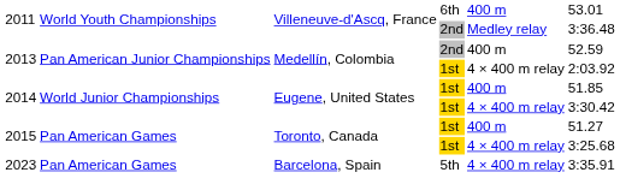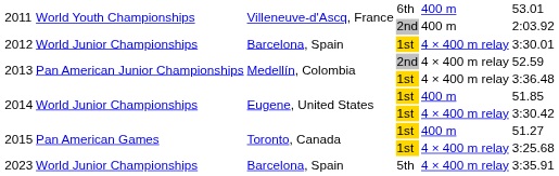 <table>
 <tr>
 <td rowspan=2>2011</td>
 <td rowspan=2><a href='#'>World Youth Championships</a></td>
 <td rowspan=2><a href='#'>Villeneuve-d'Ascq</a>, France</td>
 <td>6th</td>
 <td><a href='#'>400 m</a></td>
 <td>53.01</td>
 </tr>
 <tr>
 <td bgcolor=silver>2nd</td>
-<td><a href='#'>Medley relay</a></td>
-<td>3:36.48</td>
+<td>400 m</td>
+<td>2:03.92</td>
+</tr>
+<tr>
+<td>2012</td>
+<td><a href='#'>World Junior Championships</a></td>
+<td><a href='#'>Barcelona</a>, Spain</td>
+<td bgcolor=gold>1st</td>
+<td><a href='#'>4 × 400 m relay</a></td>
+<td>3:30.01</td>
 </tr>
 <tr>
 <td rowspan=2>2013</td>
 <td rowspan=2><a href='#'>Pan American Junior Championships</a></td>
 <td rowspan=2><a href='#'>Medellín</a>, Colombia</td>
 <td bgcolor=silver>2nd</td>
-<td>400 m</td>
+<td>4 × 400 m relay</td>
 <td>52.59</td>
 </tr>
 <tr>
 <td bgcolor=gold>1st</td>
 <td>4 × 400 m relay</td>
-<td>2:03.92</td>
+<td>3:36.48</td>
 </tr>
 <tr>
 <td rowspan=2>2014</td>
 <td rowspan=2><a href='#'>World Junior Championships</a></td>
 <td rowspan=2><a href='#'>Eugene</a>, United States</td>
 <td bgcolor=gold>1st</td>
 <td><a href='#'>400 m</a></td>
 <td>51.85</td>
 </tr>
 <tr>
 <td bgcolor=gold>1st</td>
 <td><a href='#'>4 × 400 m relay</a></td>
 <td>3:30.42</td>
 </tr>
 <tr>
 <td rowspan=2>2015</td>
 <td rowspan=2><a href='#'>Pan American Games</a></td>
 <td rowspan=2><a href='#'>Toronto</a>, Canada</td>
 <td bgcolor=gold>1st</td>
 <td><a href='#'>400 m</a></td>
 <td>51.27</td>
 </tr>
 <tr>
 <td bgcolor=gold>1st</td>
 <td><a href='#'>4 × 400 m relay</a></td>
 <td>3:25.68</td>
 </tr>
 <tr>
 <td>2023</td>
-<td><a href='#'>Pan American Games</a></td>
+<td><a href='#'>World Junior Championships</a></td>
 <td><a href='#'>Barcelona</a>, Spain</td>
 <td>5th</td>
 <td><a href='#'>4 × 400 m relay</a></td>
 <td>3:35.91</td>
 </tr>
 </table>
